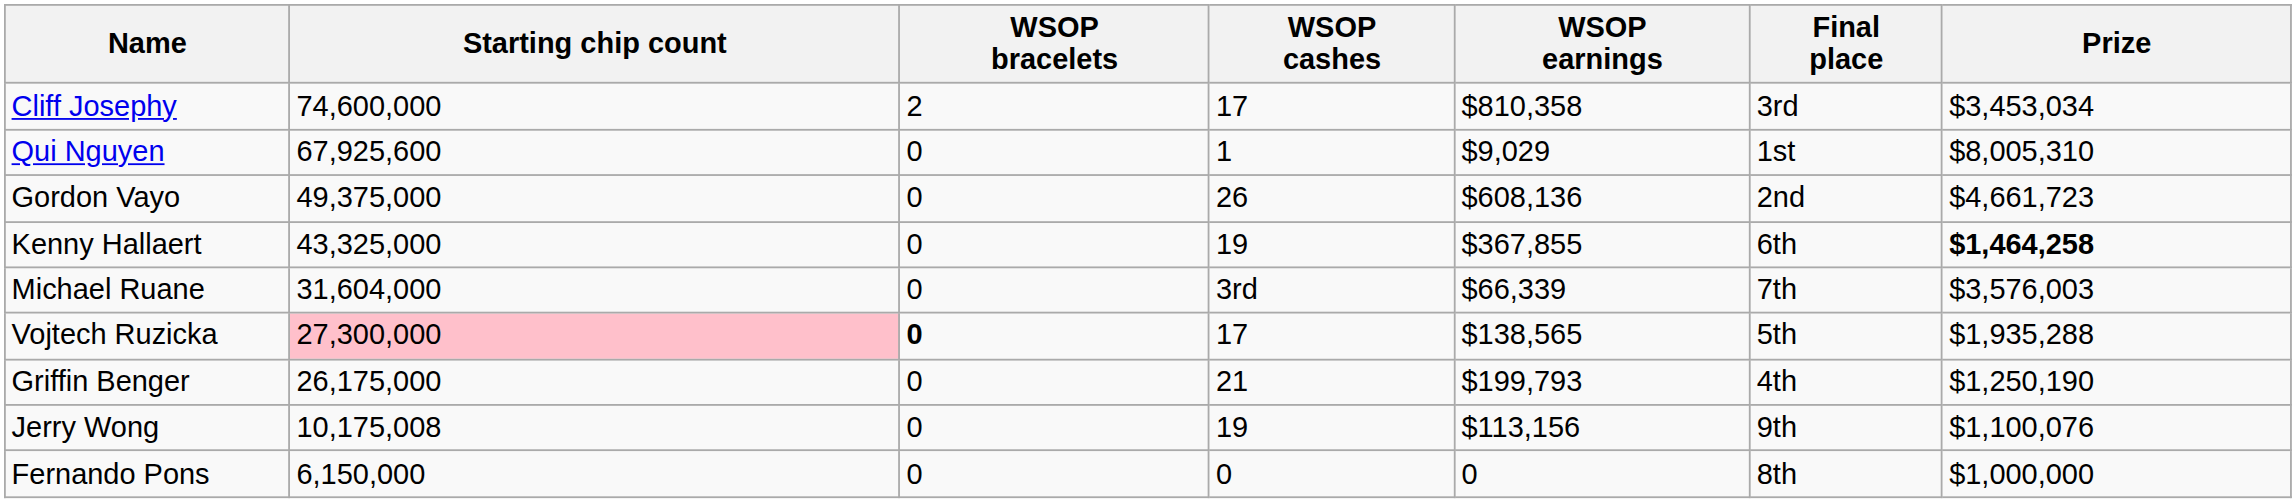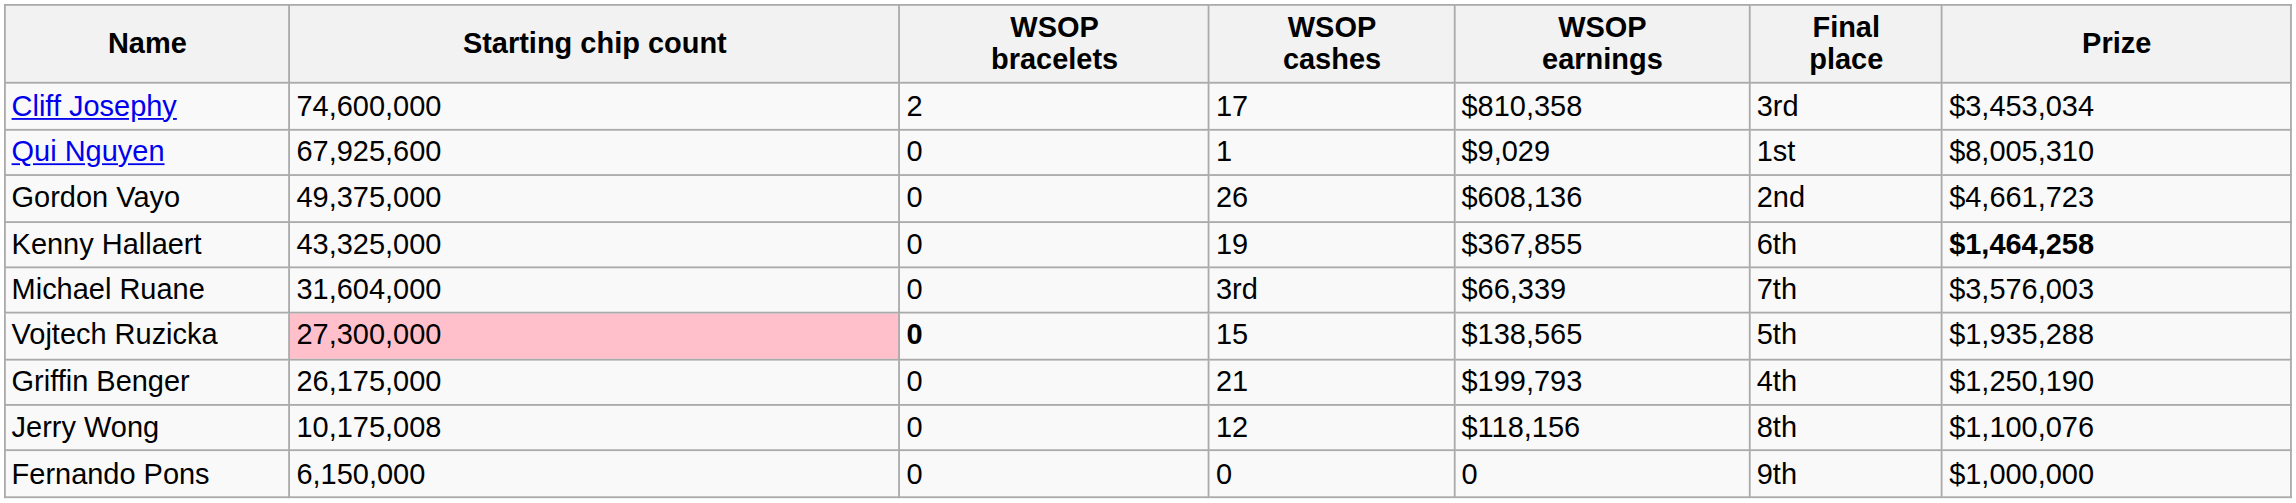 <table class="wikitable sortable" width="100%">
 <tr>
 <th width="150">Name</th>
 <th>Starting chip count</th>
 <th>WSOP<br>bracelets</th>
 <th>WSOP<br>cashes</th>
 <th>WSOP<br>earnings</th>
 <th>Final<br>place</th>
 <th>Prize</th>
 </tr>
 <tr>
 <td><a href='#'>Cliff Josephy</a></td>
 <td>74,600,000</td>
 <td>2</td>
 <td>17</td>
 <td>$810,358</td>
 <td>3rd</td>
 <td>$3,453,034</td>
 </tr>
 <tr>
 <td><a href='#'>Qui Nguyen</a></td>
 <td>67,925,600</td>
 <td>0</td>
 <td>1</td>
 <td>$9,029</td>
 <td>1st</td>
 <td>$8,005,310</td>
 </tr>
 <tr>
 <td>Gordon Vayo</td>
 <td>49,375,000</td>
 <td>0</td>
 <td>26</td>
 <td>$608,136</td>
 <td>2nd</td>
 <td>$4,661,723</td>
 </tr>
 <tr>
 <td>Kenny Hallaert</td>
 <td>43,325,000</td>
 <td>0</td>
 <td>19</td>
 <td>$367,855</td>
 <td>6th</td>
 <td><strong>$1,464,258</strong></td>
 </tr>
 <tr>
 <td>Michael Ruane</td>
 <td>31,604,000</td>
 <td>0</td>
 <td>3rd</td>
 <td>$66,339</td>
 <td>7th</td>
 <td>$3,576,003</td>
 </tr>
 <tr>
 <td>Vojtech Ruzicka</td>
 <td style="background: pink;">27,300,000</td>
 <td><strong>0</strong></td>
-<td>17</td>
+<td>15</td>
 <td>$138,565</td>
 <td>5th</td>
 <td>$1,935,288</td>
 </tr>
 <tr>
 <td>Griffin Benger</td>
 <td>26,175,000</td>
 <td>0</td>
 <td>21</td>
 <td>$199,793</td>
 <td>4th</td>
 <td>$1,250,190</td>
 </tr>
 <tr>
 <td>Jerry Wong</td>
 <td>10,175,008</td>
 <td>0</td>
-<td>19</td>
-<td>$113,156</td>
-<td>9th</td>
+<td>12</td>
+<td>$118,156</td>
+<td>8th</td>
 <td>$1,100,076</td>
 </tr>
 <tr>
 <td>Fernando Pons</td>
 <td>6,150,000</td>
 <td>0</td>
 <td>0</td>
 <td>0</td>
-<td>8th</td>
+<td>9th</td>
 <td>$1,000,000</td>
 </tr>
 </table>
